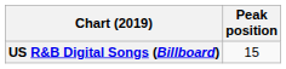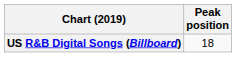 <table class="wikitable plainrowheaders" style="text-align:center">
 <tr>
 <th>Chart (2019)</th>
 <th>Peak<br>position</th>
 </tr>
 <tr>
 <th scope="row">US <a href='#'>R&B Digital Songs</a> (<a href='#'><em>Billboard</em></a>)</th>
-<td>15</td>
+<td>18</td>
 </tr>
 </table>
